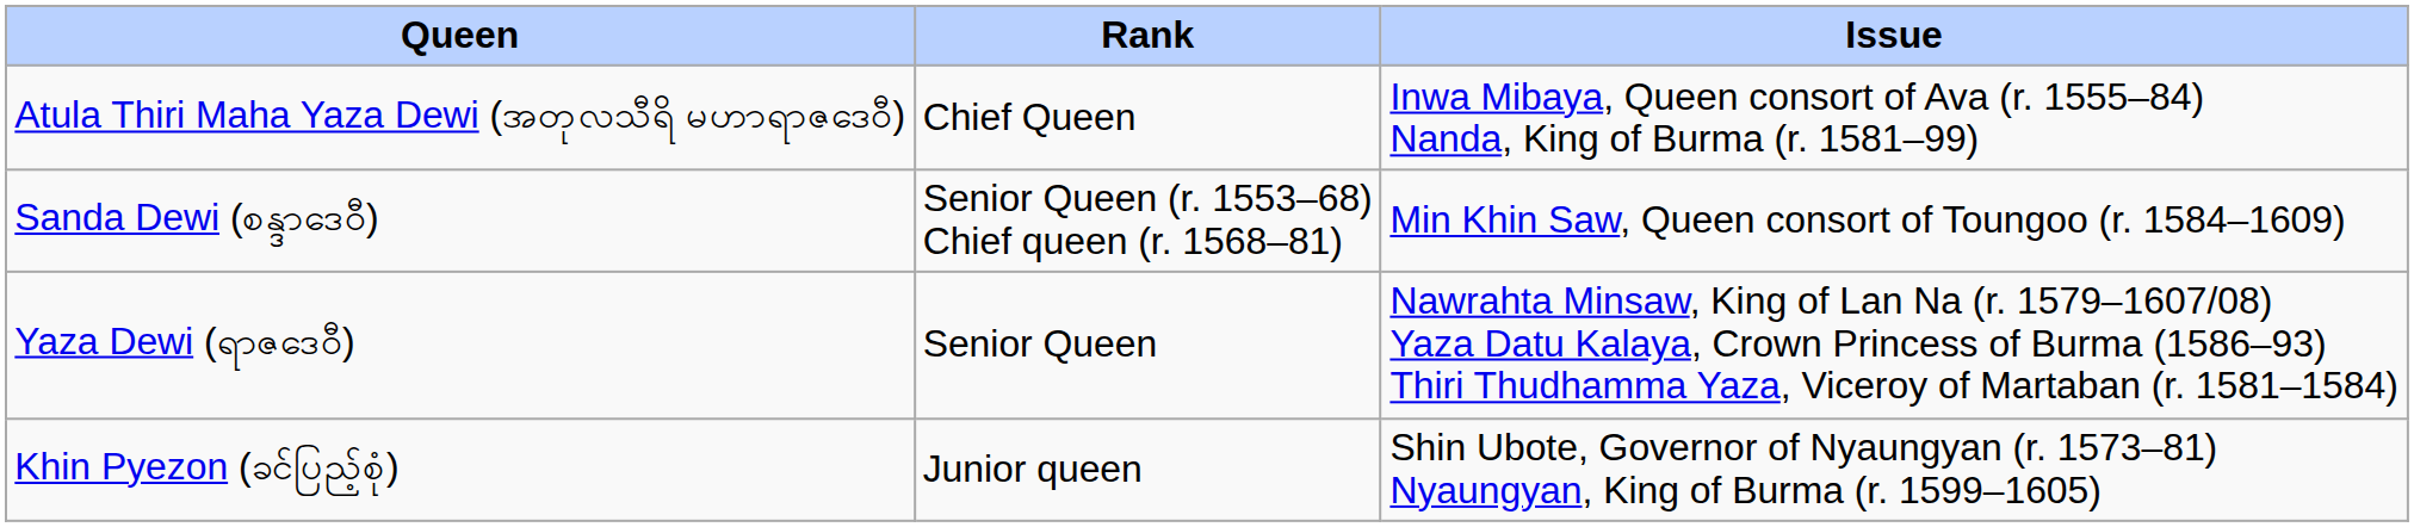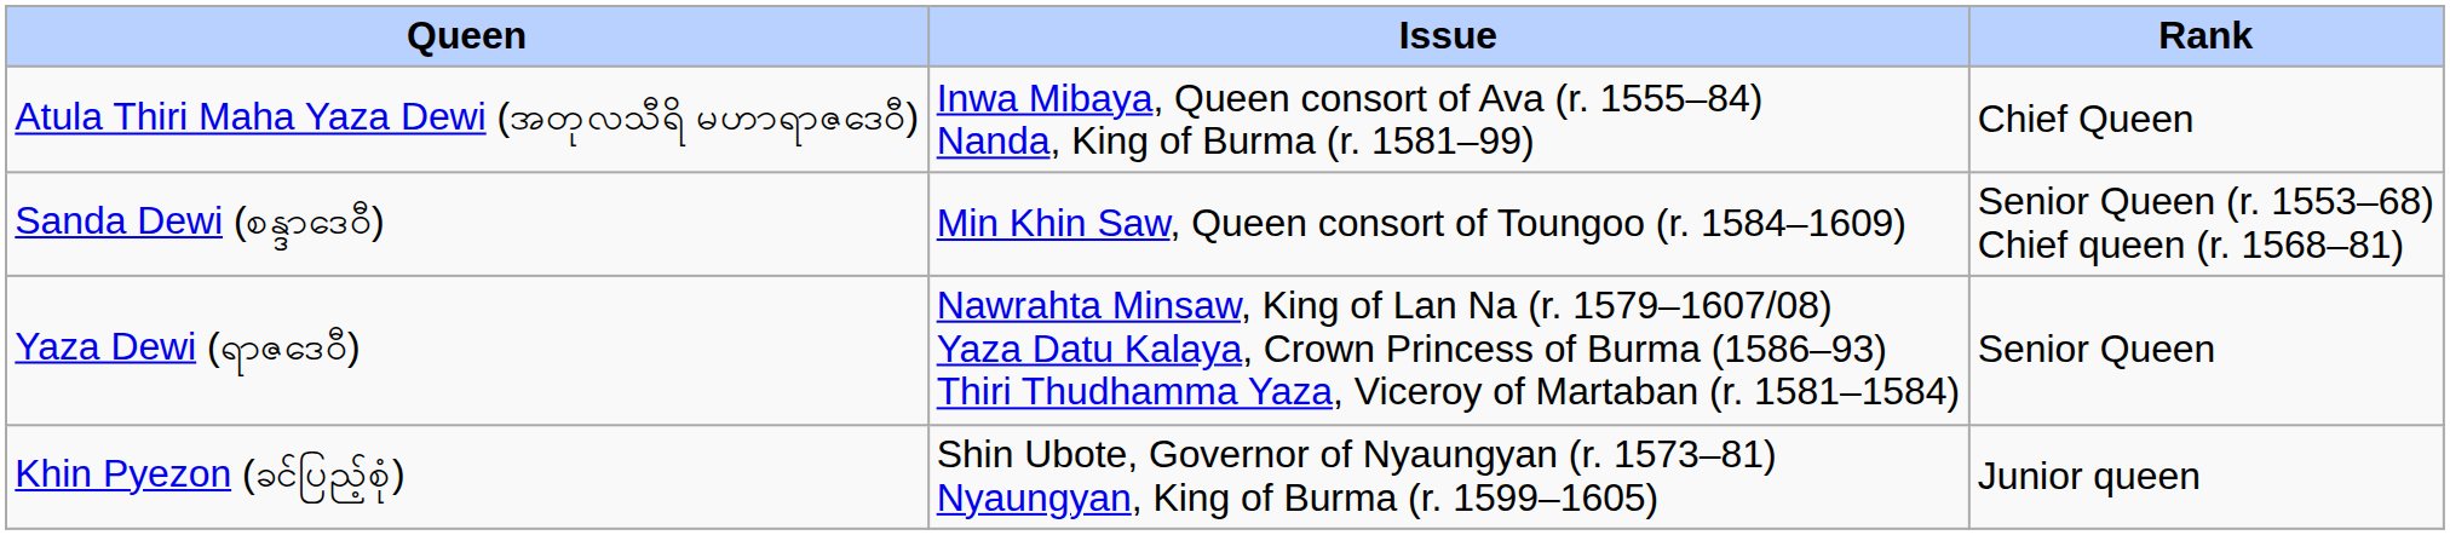 <table class="wikitable">
 <tr>
 <th style="background-color:#B9D1FF">Queen</th>
+<th style="background-color:#B9D1FF">Issue</th>
 <th style="background-color:#B9D1FF">Rank</th>
-<th style="background-color:#B9D1FF">Issue</th>
 </tr>
 <tr>
 <td><a href='#'>Atula Thiri Maha Yaza Dewi</a> (အတုလသီရိ မဟာရာဇဒေဝီ)</td>
+<td><a href='#'>Inwa Mibaya</a>, Queen consort of Ava (r. 1555–84) <br> <a href='#'>Nanda</a>, King of Burma (r. 1581–99)</td>
 <td>Chief Queen</td>
-<td><a href='#'>Inwa Mibaya</a>, Queen consort of Ava (r. 1555–84) <br> <a href='#'>Nanda</a>, King of Burma (r. 1581–99)</td>
 </tr>
 <tr>
 <td><a href='#'>Sanda Dewi</a> (စန္ဒာဒေဝီ)</td>
+<td><a href='#'>Min Khin Saw</a>, Queen consort of Toungoo (r. 1584–1609)</td>
 <td>Senior Queen (r. 1553–68) <br> Chief queen (r. 1568–81)</td>
-<td><a href='#'>Min Khin Saw</a>, Queen consort of Toungoo (r. 1584–1609)</td>
 </tr>
 <tr>
 <td><a href='#'>Yaza Dewi</a> (ရာဇဒေဝီ)</td>
+<td><a href='#'>Nawrahta Minsaw</a>, King of Lan Na (r. 1579–1607/08) <br> <a href='#'>Yaza Datu Kalaya</a>, Crown Princess of Burma (1586–93) <br> <a href='#'>Thiri Thudhamma Yaza</a>, Viceroy of Martaban (r. 1581–1584)</td>
 <td>Senior Queen</td>
-<td><a href='#'>Nawrahta Minsaw</a>, King of Lan Na (r. 1579–1607/08) <br> <a href='#'>Yaza Datu Kalaya</a>, Crown Princess of Burma (1586–93) <br> <a href='#'>Thiri Thudhamma Yaza</a>, Viceroy of Martaban (r. 1581–1584)</td>
 </tr>
 <tr>
 <td><a href='#'>Khin Pyezon</a> (ခင်ပြည့်စုံ)</td>
+<td>Shin Ubote, Governor of Nyaungyan (r. 1573–81) <br> <a href='#'>Nyaungyan</a>, King of Burma (r. 1599–1605)</td>
 <td>Junior queen</td>
-<td>Shin Ubote, Governor of Nyaungyan (r. 1573–81) <br> <a href='#'>Nyaungyan</a>, King of Burma (r. 1599–1605)</td>
 </tr>
 </table>
